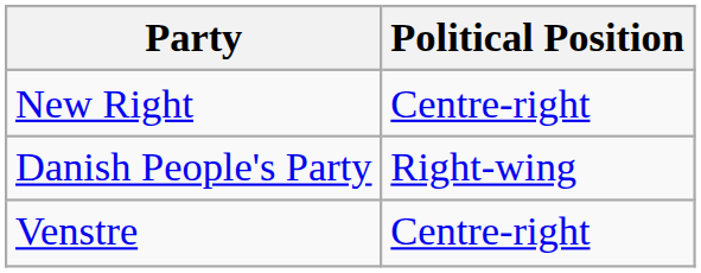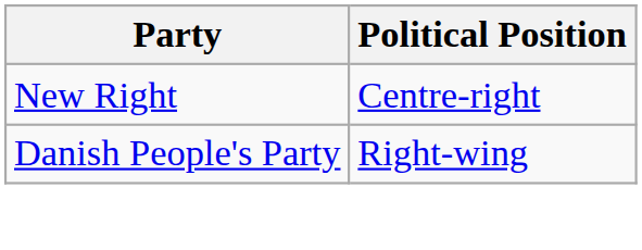 <table class="wikitable mw-collapsible mw-collapsed">
 <tr>
 <th>Party</th>
 <th>Political Position</th>
 </tr>
 <tr>
 <td><a href='#'>New Right</a></td>
 <td><a href='#'>Centre-right</a></td>
 </tr>
 <tr>
 <td><a href='#'>Danish People's Party</a></td>
 <td><a href='#'>Right-wing</a></td>
 </tr>
-<tr>
-<td><a href='#'>Venstre</a></td>
-<td><a href='#'>Centre-right</a></td>
-</tr>
 </table>
